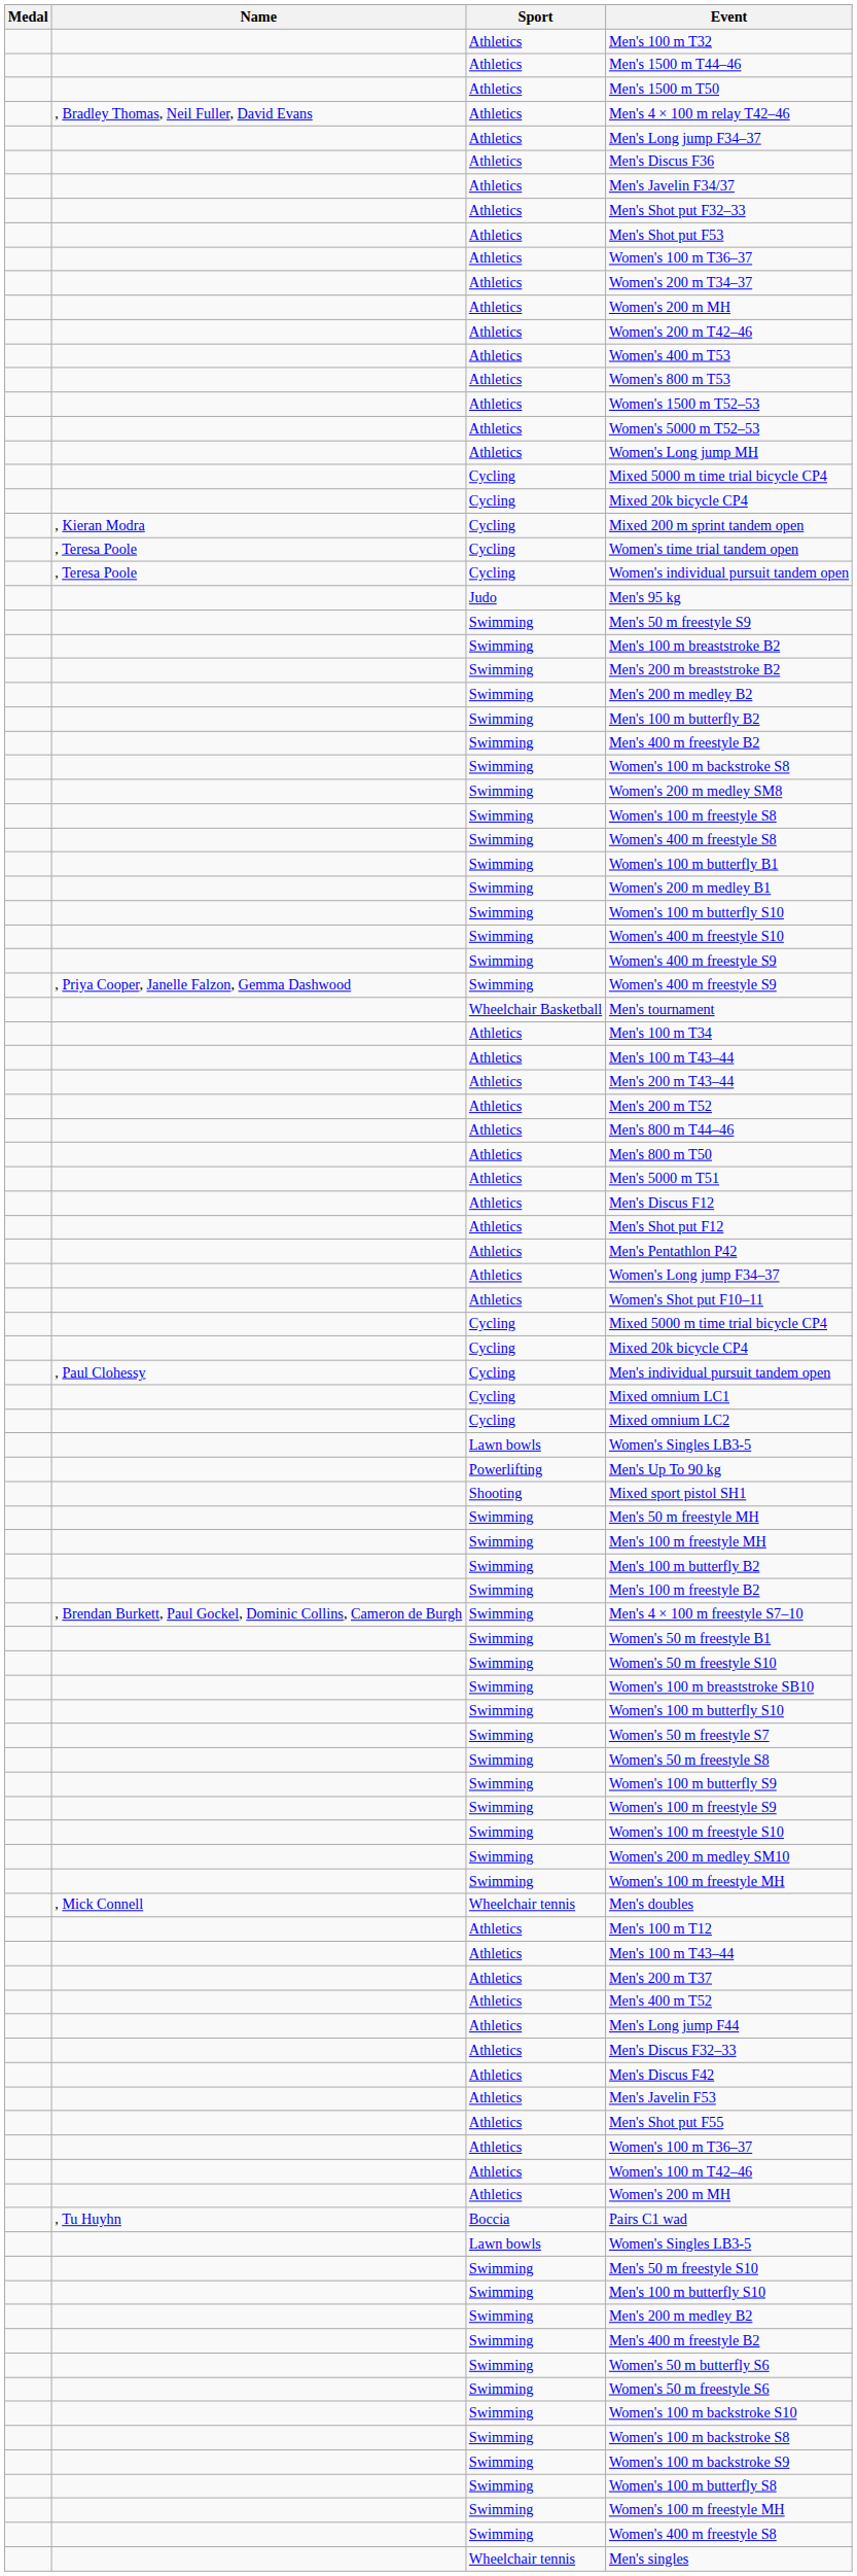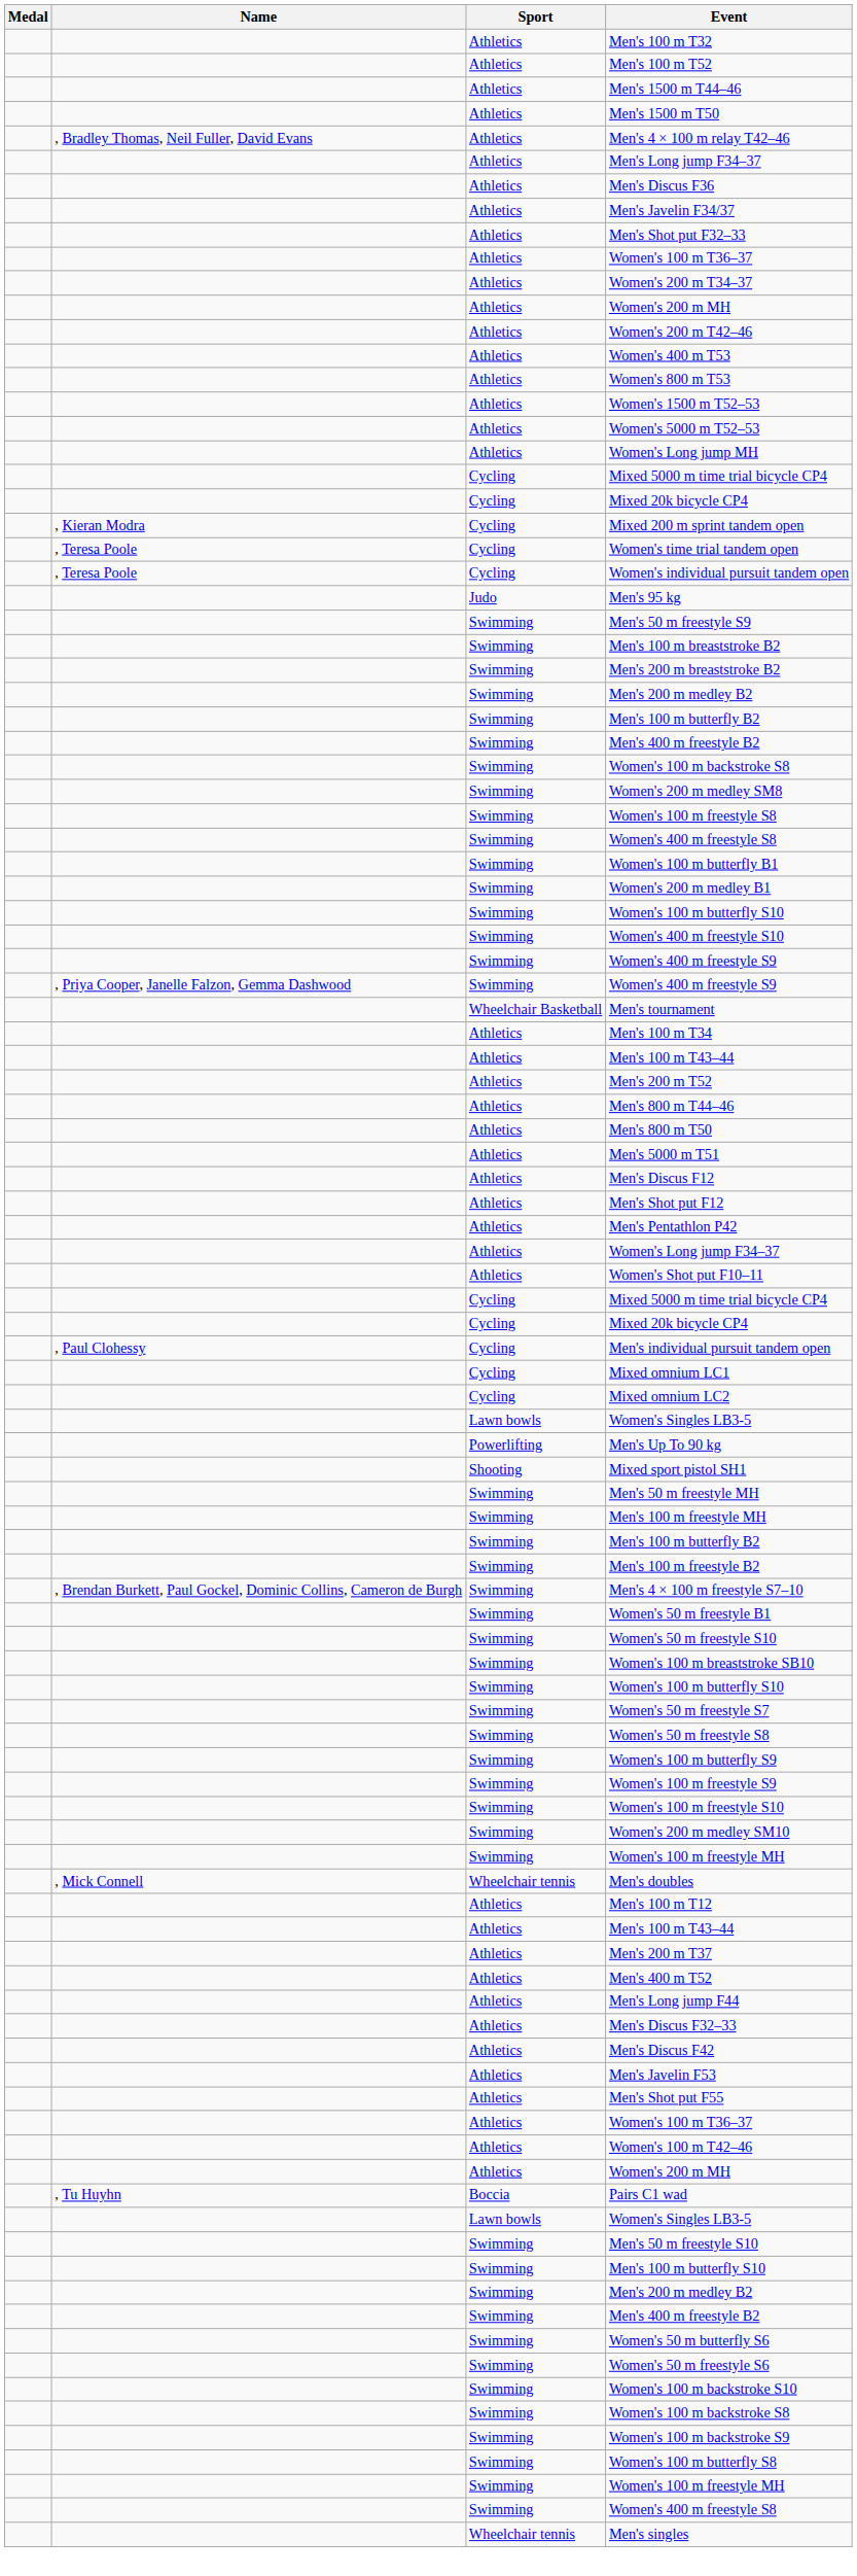 <table class="wikitable sortable" style="font-size:90%">
 <tr>
 <th>Medal</th>
 <th>Name</th>
 <th>Sport</th>
 <th>Event</th>
 </tr>
 <tr>
 <td></td>
 <td></td>
 <td><a href='#'>Athletics</a></td>
 <td><a href='#'>Men's 100 m T32</a></td>
+</tr>
+<tr>
+<td></td>
+<td></td>
+<td><a href='#'>Athletics</a></td>
+<td><a href='#'>Men's 100 m T52</a></td>
 </tr>
 <tr>
 <td></td>
 <td></td>
 <td><a href='#'>Athletics</a></td>
 <td><a href='#'>Men's 1500 m T44–46</a></td>
 </tr>
 <tr>
 <td></td>
 <td></td>
 <td><a href='#'>Athletics</a></td>
 <td><a href='#'>Men's 1500 m T50</a></td>
 </tr>
 <tr>
 <td></td>
 <td>, <a href='#'>Bradley Thomas</a>, <a href='#'>Neil Fuller</a>, <a href='#'>David Evans</a></td>
 <td><a href='#'>Athletics</a></td>
 <td><a href='#'>Men's 4 × 100 m relay T42–46</a></td>
 </tr>
 <tr>
 <td></td>
 <td></td>
 <td><a href='#'>Athletics</a></td>
 <td><a href='#'>Men's Long jump F34–37</a></td>
 </tr>
 <tr>
 <td></td>
 <td></td>
 <td><a href='#'>Athletics</a></td>
 <td><a href='#'>Men's Discus F36</a></td>
 </tr>
 <tr>
 <td></td>
 <td></td>
 <td><a href='#'>Athletics</a></td>
 <td><a href='#'>Men's Javelin F34/37</a></td>
 </tr>
 <tr>
 <td></td>
 <td></td>
 <td><a href='#'>Athletics</a></td>
 <td><a href='#'>Men's Shot put F32–33</a></td>
-</tr>
-<tr>
-<td></td>
-<td></td>
-<td><a href='#'>Athletics</a></td>
-<td><a href='#'>Men's Shot put F53</a></td>
 </tr>
 <tr>
 <td></td>
 <td></td>
 <td><a href='#'>Athletics</a></td>
 <td><a href='#'>Women's 100 m T36–37</a></td>
 </tr>
 <tr>
 <td></td>
 <td></td>
 <td><a href='#'>Athletics</a></td>
 <td><a href='#'>Women's 200 m T34–37</a></td>
 </tr>
 <tr>
 <td></td>
 <td></td>
 <td><a href='#'>Athletics</a></td>
 <td><a href='#'>Women's 200 m MH</a></td>
 </tr>
 <tr>
 <td></td>
 <td></td>
 <td><a href='#'>Athletics</a></td>
 <td><a href='#'>Women's 200 m T42–46</a></td>
 </tr>
 <tr>
 <td></td>
 <td></td>
 <td><a href='#'>Athletics</a></td>
 <td><a href='#'>Women's 400 m T53</a></td>
 </tr>
 <tr>
 <td></td>
 <td></td>
 <td><a href='#'>Athletics</a></td>
 <td><a href='#'>Women's 800 m T53</a></td>
 </tr>
 <tr>
 <td></td>
 <td></td>
 <td><a href='#'>Athletics</a></td>
 <td><a href='#'>Women's 1500 m T52–53</a></td>
 </tr>
 <tr>
 <td></td>
 <td></td>
 <td><a href='#'>Athletics</a></td>
 <td><a href='#'>Women's 5000 m T52–53</a></td>
 </tr>
 <tr>
 <td></td>
 <td></td>
 <td><a href='#'>Athletics</a></td>
 <td><a href='#'>Women's Long jump MH</a></td>
 </tr>
 <tr>
 <td></td>
 <td></td>
 <td><a href='#'>Cycling</a></td>
 <td><a href='#'>Mixed 5000 m time trial bicycle CP4</a></td>
 </tr>
 <tr>
 <td></td>
 <td></td>
 <td><a href='#'>Cycling</a></td>
 <td><a href='#'>Mixed 20k bicycle CP4</a></td>
 </tr>
 <tr>
 <td></td>
 <td>, <a href='#'>Kieran Modra</a></td>
 <td><a href='#'>Cycling</a></td>
 <td><a href='#'>Mixed 200 m sprint tandem open</a></td>
 </tr>
 <tr>
 <td></td>
 <td>, <a href='#'>Teresa Poole</a></td>
 <td><a href='#'>Cycling</a></td>
 <td><a href='#'>Women's time trial tandem open</a></td>
 </tr>
 <tr>
 <td></td>
 <td>, <a href='#'>Teresa Poole</a></td>
 <td><a href='#'>Cycling</a></td>
 <td><a href='#'>Women's individual pursuit tandem open</a></td>
 </tr>
 <tr>
 <td></td>
 <td></td>
 <td><a href='#'>Judo</a></td>
 <td><a href='#'>Men's 95 kg</a></td>
 </tr>
 <tr>
 <td></td>
 <td></td>
 <td><a href='#'>Swimming</a></td>
 <td><a href='#'>Men's 50 m freestyle S9</a></td>
 </tr>
 <tr>
 <td></td>
 <td></td>
 <td><a href='#'>Swimming</a></td>
 <td><a href='#'>Men's 100 m breaststroke B2</a></td>
 </tr>
 <tr>
 <td></td>
 <td></td>
 <td><a href='#'>Swimming</a></td>
 <td><a href='#'>Men's 200 m breaststroke B2</a></td>
 </tr>
 <tr>
 <td></td>
 <td></td>
 <td><a href='#'>Swimming</a></td>
 <td><a href='#'>Men's 200 m medley B2</a></td>
 </tr>
 <tr>
 <td></td>
 <td></td>
 <td><a href='#'>Swimming</a></td>
 <td><a href='#'>Men's 100 m butterfly B2</a></td>
 </tr>
 <tr>
 <td></td>
 <td></td>
 <td><a href='#'>Swimming</a></td>
 <td><a href='#'>Men's 400 m freestyle B2</a></td>
 </tr>
 <tr>
 <td></td>
 <td></td>
 <td><a href='#'>Swimming</a></td>
 <td><a href='#'>Women's 100 m backstroke S8</a></td>
 </tr>
 <tr>
 <td></td>
 <td></td>
 <td><a href='#'>Swimming</a></td>
 <td><a href='#'>Women's 200 m medley SM8</a></td>
 </tr>
 <tr>
 <td></td>
 <td></td>
 <td><a href='#'>Swimming</a></td>
 <td><a href='#'>Women's 100 m freestyle S8</a></td>
 </tr>
 <tr>
 <td></td>
 <td></td>
 <td><a href='#'>Swimming</a></td>
 <td><a href='#'>Women's 400 m freestyle S8</a></td>
 </tr>
 <tr>
 <td></td>
 <td></td>
 <td><a href='#'>Swimming</a></td>
 <td><a href='#'>Women's 100 m butterfly B1</a></td>
 </tr>
 <tr>
 <td></td>
 <td></td>
 <td><a href='#'>Swimming</a></td>
 <td><a href='#'>Women's 200 m medley B1</a></td>
 </tr>
 <tr>
 <td></td>
 <td></td>
 <td><a href='#'>Swimming</a></td>
 <td><a href='#'>Women's 100 m butterfly S10</a></td>
 </tr>
 <tr>
 <td></td>
 <td></td>
 <td><a href='#'>Swimming</a></td>
 <td><a href='#'>Women's 400 m freestyle S10</a></td>
 </tr>
 <tr>
 <td></td>
 <td></td>
 <td><a href='#'>Swimming</a></td>
 <td><a href='#'>Women's 400 m freestyle S9</a></td>
 </tr>
 <tr>
 <td></td>
 <td>, <a href='#'>Priya Cooper</a>, <a href='#'>Janelle Falzon</a>, <a href='#'>Gemma Dashwood</a></td>
 <td><a href='#'>Swimming</a></td>
 <td><a href='#'>Women's 400 m freestyle S9</a></td>
 </tr>
 <tr>
 <td></td>
 <td><br></td>
 <td><a href='#'>Wheelchair Basketball</a></td>
 <td><a href='#'>Men's tournament</a></td>
 </tr>
 <tr>
 <td></td>
 <td></td>
 <td><a href='#'>Athletics</a></td>
 <td><a href='#'>Men's 100 m T34</a></td>
 </tr>
 <tr>
 <td></td>
 <td></td>
 <td><a href='#'>Athletics</a></td>
 <td><a href='#'>Men's 100 m T43–44</a></td>
-</tr>
-<tr>
-<td></td>
-<td></td>
-<td><a href='#'>Athletics</a></td>
-<td><a href='#'>Men's 200 m T43–44</a></td>
 </tr>
 <tr>
 <td></td>
 <td></td>
 <td><a href='#'>Athletics</a></td>
 <td><a href='#'>Men's 200 m T52</a></td>
 </tr>
 <tr>
 <td></td>
 <td></td>
 <td><a href='#'>Athletics</a></td>
 <td><a href='#'>Men's 800 m T44–46</a></td>
 </tr>
 <tr>
 <td></td>
 <td></td>
 <td><a href='#'>Athletics</a></td>
 <td><a href='#'>Men's 800 m T50</a></td>
 </tr>
 <tr>
 <td></td>
 <td></td>
 <td><a href='#'>Athletics</a></td>
 <td><a href='#'>Men's 5000 m T51</a></td>
 </tr>
 <tr>
 <td></td>
 <td></td>
 <td><a href='#'>Athletics</a></td>
 <td><a href='#'>Men's Discus F12</a></td>
 </tr>
 <tr>
 <td></td>
 <td></td>
 <td><a href='#'>Athletics</a></td>
 <td><a href='#'>Men's Shot put F12</a></td>
 </tr>
 <tr>
 <td></td>
 <td></td>
 <td><a href='#'>Athletics</a></td>
 <td><a href='#'>Men's Pentathlon P42</a></td>
 </tr>
 <tr>
 <td></td>
 <td></td>
 <td><a href='#'>Athletics</a></td>
 <td><a href='#'>Women's Long jump F34–37</a></td>
 </tr>
 <tr>
 <td></td>
 <td></td>
 <td><a href='#'>Athletics</a></td>
 <td><a href='#'>Women's Shot put F10–11</a></td>
 </tr>
 <tr>
 <td></td>
 <td></td>
 <td><a href='#'>Cycling</a></td>
 <td><a href='#'>Mixed 5000 m time trial bicycle CP4</a></td>
 </tr>
 <tr>
 <td></td>
 <td></td>
 <td><a href='#'>Cycling</a></td>
 <td><a href='#'>Mixed 20k bicycle CP4</a></td>
 </tr>
 <tr>
 <td></td>
 <td>, <a href='#'>Paul Clohessy</a></td>
 <td><a href='#'>Cycling</a></td>
 <td><a href='#'>Men's individual pursuit tandem open</a></td>
 </tr>
 <tr>
 <td></td>
 <td></td>
 <td><a href='#'>Cycling</a></td>
 <td><a href='#'>Mixed omnium LC1</a></td>
 </tr>
 <tr>
 <td></td>
 <td></td>
 <td><a href='#'>Cycling</a></td>
 <td><a href='#'>Mixed omnium LC2</a></td>
 </tr>
 <tr>
 <td></td>
 <td></td>
 <td><a href='#'>Lawn bowls</a></td>
 <td><a href='#'>Women's Singles LB3-5</a></td>
 </tr>
 <tr>
 <td></td>
 <td></td>
 <td><a href='#'>Powerlifting</a></td>
 <td><a href='#'>Men's Up To 90 kg</a></td>
 </tr>
 <tr>
 <td></td>
 <td></td>
 <td><a href='#'>Shooting</a></td>
 <td><a href='#'>Mixed sport pistol SH1</a></td>
 </tr>
 <tr>
 <td></td>
 <td></td>
 <td><a href='#'>Swimming</a></td>
 <td><a href='#'>Men's 50 m freestyle MH</a></td>
 </tr>
 <tr>
 <td></td>
 <td></td>
 <td><a href='#'>Swimming</a></td>
 <td><a href='#'>Men's 100 m freestyle MH</a></td>
 </tr>
 <tr>
 <td></td>
 <td></td>
 <td><a href='#'>Swimming</a></td>
 <td><a href='#'>Men's 100 m butterfly B2</a></td>
 </tr>
 <tr>
 <td></td>
 <td></td>
 <td><a href='#'>Swimming</a></td>
 <td><a href='#'>Men's 100 m freestyle B2</a></td>
 </tr>
 <tr>
 <td></td>
 <td>, <a href='#'>Brendan Burkett</a>, <a href='#'>Paul Gockel</a>, <a href='#'>Dominic Collins</a>, <a href='#'>Cameron de Burgh</a></td>
 <td><a href='#'>Swimming</a></td>
 <td><a href='#'>Men's 4 × 100 m freestyle S7–10</a></td>
 </tr>
 <tr>
 <td></td>
 <td></td>
 <td><a href='#'>Swimming</a></td>
 <td><a href='#'>Women's 50 m freestyle B1</a></td>
 </tr>
 <tr>
 <td></td>
 <td></td>
 <td><a href='#'>Swimming</a></td>
 <td><a href='#'>Women's 50 m freestyle S10</a></td>
 </tr>
 <tr>
 <td></td>
 <td></td>
 <td><a href='#'>Swimming</a></td>
 <td><a href='#'>Women's 100 m breaststroke SB10</a></td>
 </tr>
 <tr>
 <td></td>
 <td></td>
 <td><a href='#'>Swimming</a></td>
 <td><a href='#'>Women's 100 m butterfly S10</a></td>
 </tr>
 <tr>
 <td></td>
 <td></td>
 <td><a href='#'>Swimming</a></td>
 <td><a href='#'>Women's 50 m freestyle S7</a></td>
 </tr>
 <tr>
 <td></td>
 <td></td>
 <td><a href='#'>Swimming</a></td>
 <td><a href='#'>Women's 50 m freestyle S8</a></td>
 </tr>
 <tr>
 <td></td>
 <td></td>
 <td><a href='#'>Swimming</a></td>
 <td><a href='#'>Women's 100 m butterfly S9</a></td>
 </tr>
 <tr>
 <td></td>
 <td></td>
 <td><a href='#'>Swimming</a></td>
 <td><a href='#'>Women's 100 m freestyle S9</a></td>
 </tr>
 <tr>
 <td></td>
 <td></td>
 <td><a href='#'>Swimming</a></td>
 <td><a href='#'>Women's 100 m freestyle S10</a></td>
 </tr>
 <tr>
 <td></td>
 <td></td>
 <td><a href='#'>Swimming</a></td>
 <td><a href='#'>Women's 200 m medley SM10</a></td>
 </tr>
 <tr>
 <td></td>
 <td></td>
 <td><a href='#'>Swimming</a></td>
 <td><a href='#'>Women's 100 m freestyle MH</a></td>
 </tr>
 <tr>
 <td></td>
 <td>, <a href='#'>Mick Connell</a></td>
 <td><a href='#'>Wheelchair tennis</a></td>
 <td><a href='#'>Men's doubles</a></td>
 </tr>
 <tr>
 <td></td>
 <td></td>
 <td><a href='#'>Athletics</a></td>
 <td><a href='#'>Men's 100 m T12</a></td>
 </tr>
 <tr>
 <td></td>
 <td></td>
 <td><a href='#'>Athletics</a></td>
 <td><a href='#'>Men's 100 m T43–44</a></td>
 </tr>
 <tr>
 <td></td>
 <td></td>
 <td><a href='#'>Athletics</a></td>
 <td><a href='#'>Men's 200 m T37</a></td>
 </tr>
 <tr>
 <td></td>
 <td></td>
 <td><a href='#'>Athletics</a></td>
 <td><a href='#'>Men's 400 m T52</a></td>
 </tr>
 <tr>
 <td></td>
 <td></td>
 <td><a href='#'>Athletics</a></td>
 <td><a href='#'>Men's Long jump F44</a></td>
 </tr>
 <tr>
 <td></td>
 <td></td>
 <td><a href='#'>Athletics</a></td>
 <td><a href='#'>Men's Discus F32–33</a></td>
 </tr>
 <tr>
 <td></td>
 <td></td>
 <td><a href='#'>Athletics</a></td>
 <td><a href='#'>Men's Discus F42</a></td>
 </tr>
 <tr>
 <td></td>
 <td></td>
 <td><a href='#'>Athletics</a></td>
 <td><a href='#'>Men's Javelin F53</a></td>
 </tr>
 <tr>
 <td></td>
 <td></td>
 <td><a href='#'>Athletics</a></td>
 <td><a href='#'>Men's Shot put F55</a></td>
 </tr>
 <tr>
 <td></td>
 <td></td>
 <td><a href='#'>Athletics</a></td>
 <td><a href='#'>Women's 100 m T36–37</a></td>
 </tr>
 <tr>
 <td></td>
 <td></td>
 <td><a href='#'>Athletics</a></td>
 <td><a href='#'>Women's 100 m T42–46</a></td>
 </tr>
 <tr>
 <td></td>
 <td></td>
 <td><a href='#'>Athletics</a></td>
 <td><a href='#'>Women's 200 m MH</a></td>
 </tr>
 <tr>
 <td></td>
 <td>, <a href='#'>Tu Huyhn</a></td>
 <td><a href='#'>Boccia</a></td>
 <td><a href='#'>Pairs C1 wad</a></td>
 </tr>
 <tr>
 <td></td>
 <td></td>
 <td><a href='#'>Lawn bowls</a></td>
 <td><a href='#'>Women's Singles LB3-5</a></td>
 </tr>
 <tr>
 <td></td>
 <td></td>
 <td><a href='#'>Swimming</a></td>
 <td><a href='#'>Men's 50 m freestyle S10</a></td>
 </tr>
 <tr>
 <td></td>
 <td></td>
 <td><a href='#'>Swimming</a></td>
 <td><a href='#'>Men's 100 m butterfly S10</a></td>
 </tr>
 <tr>
 <td></td>
 <td></td>
 <td><a href='#'>Swimming</a></td>
 <td><a href='#'>Men's 200 m medley B2</a></td>
 </tr>
 <tr>
 <td></td>
 <td></td>
 <td><a href='#'>Swimming</a></td>
 <td><a href='#'>Men's 400 m freestyle B2</a></td>
 </tr>
 <tr>
 <td></td>
 <td></td>
 <td><a href='#'>Swimming</a></td>
 <td><a href='#'>Women's 50 m butterfly S6</a></td>
 </tr>
 <tr>
 <td></td>
 <td></td>
 <td><a href='#'>Swimming</a></td>
 <td><a href='#'>Women's 50 m freestyle S6</a></td>
 </tr>
 <tr>
 <td></td>
 <td></td>
 <td><a href='#'>Swimming</a></td>
 <td><a href='#'>Women's 100 m backstroke S10</a></td>
 </tr>
 <tr>
 <td></td>
 <td></td>
 <td><a href='#'>Swimming</a></td>
 <td><a href='#'>Women's 100 m backstroke S8</a></td>
 </tr>
 <tr>
 <td></td>
 <td></td>
 <td><a href='#'>Swimming</a></td>
 <td><a href='#'>Women's 100 m backstroke S9</a></td>
 </tr>
 <tr>
 <td></td>
 <td></td>
 <td><a href='#'>Swimming</a></td>
 <td><a href='#'>Women's 100 m butterfly S8</a></td>
 </tr>
 <tr>
 <td></td>
 <td></td>
 <td><a href='#'>Swimming</a></td>
 <td><a href='#'>Women's 100 m freestyle MH</a></td>
 </tr>
 <tr>
 <td></td>
 <td></td>
 <td><a href='#'>Swimming</a></td>
 <td><a href='#'>Women's 400 m freestyle S8</a></td>
 </tr>
 <tr>
 <td></td>
 <td></td>
 <td><a href='#'>Wheelchair tennis</a></td>
 <td><a href='#'>Men's singles</a></td>
 </tr>
 </table>
